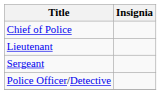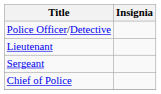 <table class="wikitable">
 <tr>
 <th>Title</th>
 <th>Insignia</th>
 </tr>
 <tr>
-<td><a href='#'>Chief of Police</a></td>
+<td><a href='#'>Police Officer</a>/<a href='#'>Detective</a></td>
 <td></td>
 </tr>
 <tr>
 <td><a href='#'>Lieutenant</a></td>
 <td></td>
 </tr>
 <tr>
 <td><a href='#'>Sergeant</a></td>
 <td></td>
 </tr>
 <tr>
-<td><a href='#'>Police Officer</a>/<a href='#'>Detective</a></td>
+<td><a href='#'>Chief of Police</a></td>
 <td></td>
 </tr>
 <tr>
 </tr>
 </table>
